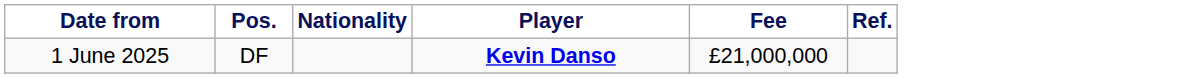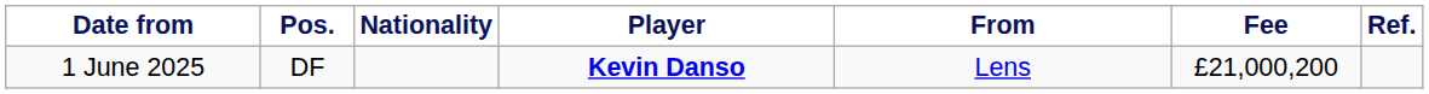 <table class="wikitable" style="text-align:center">
 <tr>
 <th style="background:#FFFFFF; color:#081159; width:150px;">Date from</th>
 <th style="background:#FFFFFF; color:#081159; width:50px;">Pos.</th>
 <th style="background:#FFFFFF; color:#081159; width:50px;">Nationality</th>
 <th style="background:#FFFFFF; color:#081159; width:200px;">Player</th>
+<th style="background:#FFFFFF; color:#081159; width:200px;">From</th>
 <th style="background:#FFFFFF; color:#081159; width:110px;">Fee</th>
 <th style="background:#FFFFFF; color:#081159; width:30px;">Ref.</th>
 </tr>
 <tr>
 <td>1 June 2025</td>
 <td>DF</td>
 <td></td>
 <td><strong><a href='#'>Kevin Danso</a></strong></td>
-<td>£21,000,000</td>
+<td> <a href='#'>Lens</a></td>
+<td>£21,000,200</td>
 <td></td>
 </tr>
 </table>
